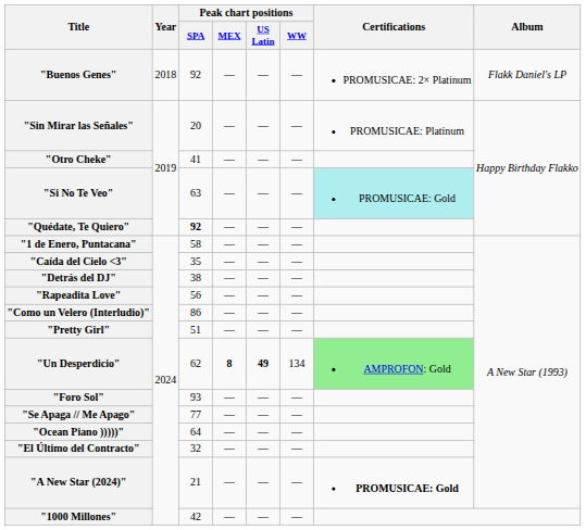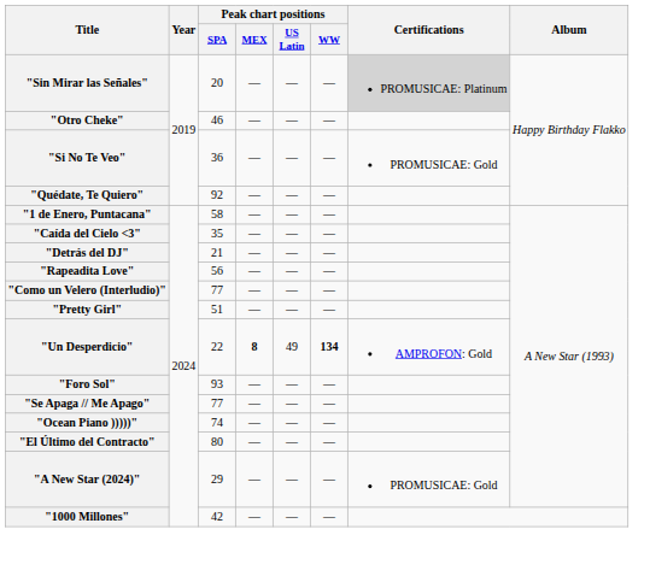 <table class="wikitable plainrowheaders" style="text-align:center;">
 <tr>
 <th scope="col" rowspan="2">Title</th>
 <th scope="col" rowspan="2">Year</th>
 <th scope="col" colspan="4">Peak chart positions</th>
 <th scope="col" rowspan="2">Certifications</th>
 <th scope="col" rowspan="2">Album</th>
 </tr>
 <tr>
 <th scope="col" style="font-size:90%; width:3em;"><a href='#'>SPA</a><br></th>
 <th scope="col" style="font-size:90%; width:3em;"><a href='#'>MEX</a><br></th>
 <th scope="col" style="font-size:90%; width:3em;"><a href='#'>US<br>Latin</a><br></th>
 <th scope="col" style="font-size:90%; width:3em;"><a href='#'>WW</a><br></th>
 </tr>
 <tr>
-<th scope="row">"Buenos Genes"<br></th>
-<td>2018</td>
-<td>92</td>
-<td>—</td>
-<td>—</td>
-<td>—</td>
-<td><br><ul><li>PROMUSICAE: 2× Platinum</li></ul></td>
-<td><em>Flakk Daniel's LP</em></td>
-</tr>
-<tr>
 <th scope="row">"Sin Mirar las Señales"</th>
 <td rowspan="4">2019</td>
 <td>20</td>
 <td>—</td>
 <td>—</td>
 <td>—</td>
-<td><br><ul><li>PROMUSICAE: Platinum</li></ul></td>
+<td style="background: lightgrey;"><br><ul><li>PROMUSICAE: Platinum</li></ul></td>
 <td rowspan="4"><em>Happy Birthday Flakko</em></td>
 </tr>
 <tr>
 <th scope="row">"Otro Cheke"<br></th>
-<td>41</td>
+<td>46</td>
 <td>—</td>
 <td>—</td>
 <td>—</td>
 <td></td>
 </tr>
 <tr>
 <th scope="row">"Si No Te Veo"</th>
-<td>63</td>
+<td>36</td>
 <td>—</td>
 <td>—</td>
 <td>—</td>
-<td style="background: paleturquoise;"><br><ul><li>PROMUSICAE: Gold</li></ul></td>
+<td><br><ul><li>PROMUSICAE: Gold</li></ul></td>
 </tr>
 <tr>
 <th scope="row">"Quédate, Te Quiero"</th>
-<td><strong>92</strong></td>
+<td>92</td>
 <td>—</td>
 <td>—</td>
 <td>—</td>
 <td></td>
 </tr>
 <tr>
 <th scope="row">"1 de Enero, Puntacana"</th>
 <td rowspan="13">2024</td>
 <td>58</td>
 <td>—</td>
 <td>—</td>
 <td>—</td>
 <td></td>
 <td rowspan="12"><em>A New Star (1993)</em></td>
 </tr>
 <tr>
 <th scope="row">"Caída del Cielo <3"</th>
 <td>35</td>
 <td>—</td>
 <td>—</td>
 <td>—</td>
 <td></td>
 </tr>
 <tr>
 <th scope="row">"Detrás del DJ"</th>
-<td>38</td>
+<td>21</td>
 <td>—</td>
 <td>—</td>
 <td>—</td>
 <td></td>
 </tr>
 <tr>
 <th scope="row">"Rapeadita Love"</th>
 <td>56</td>
 <td>—</td>
 <td>—</td>
 <td>—</td>
 <td></td>
 </tr>
 <tr>
 <th scope="row">"Como un Velero (Interludio)"</th>
-<td>86</td>
+<td>77</td>
 <td>—</td>
 <td>—</td>
 <td>—</td>
 <td></td>
 </tr>
 <tr>
 <th scope="row">"Pretty Girl"<br></th>
 <td>51</td>
 <td>—</td>
 <td>—</td>
 <td>—</td>
 <td></td>
 </tr>
 <tr>
 <th scope="row">"Un Desperdicio"<br></th>
-<td>62</td>
+<td>22</td>
 <td><strong>8</strong></td>
-<td><strong>49</strong></td>
-<td>134</td>
-<td style="background: lightgreen;"><br><ul><li><a href='#'>AMPROFON</a>: Gold</li></ul></td>
+<td>49</td>
+<td><strong>134</strong></td>
+<td><br><ul><li><a href='#'>AMPROFON</a>: Gold</li></ul></td>
 </tr>
 <tr>
 <th scope="row">"Foro Sol"</th>
 <td>93</td>
 <td>—</td>
 <td>—</td>
 <td>—</td>
 <td></td>
 </tr>
 <tr>
 <th scope="row">"Se Apaga // Me Apago"</th>
 <td>77</td>
 <td>—</td>
 <td>—</td>
 <td>—</td>
 <td></td>
 </tr>
 <tr>
 <th scope="row">"Ocean Piano )))))"</th>
-<td>64</td>
+<td>74</td>
 <td>—</td>
 <td>—</td>
 <td>—</td>
 <td></td>
 </tr>
 <tr>
 <th scope="row">"El Último del Contracto"</th>
-<td>32</td>
+<td>80</td>
 <td>—</td>
 <td>—</td>
 <td>—</td>
 <td></td>
 </tr>
 <tr>
 <th scope="row">"A New Star (2024)"</th>
-<td>21</td>
+<td>29</td>
 <td>—</td>
 <td>—</td>
 <td>—</td>
-<td><strong><br><ul><li>PROMUSICAE: Gold</li></ul></strong></td>
+<td><br><ul><li>PROMUSICAE: Gold</li></ul></td>
 </tr>
 <tr>
 <th scope="row">"1000 Millones"</th>
 <td>42</td>
 <td>—</td>
 <td>—</td>
 <td>—</td>
 </tr>
 </table>
